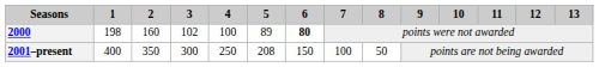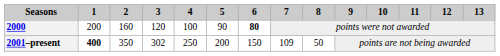 <table class="wikitable plainrowheaders" style="background:#fff; font-size:86%; line-height:16px; border:grey solid 1px; border-collapse:collapse;">
 <tr style="background:#ccc; text-align:center;">
 <th style="background:#ccc;" style="text-align:center">Seasons</th>
 <th style="background:#ccc;" width=40>1</th>
 <th style="background:#ccc;" width=40>2</th>
 <th style="background:#ccc;" width=40>3</th>
 <th style="background:#ccc;" width=40>4</th>
 <th style="background:#ccc;" width=40>5</th>
 <th style="background:#ccc;" width=40>6</th>
 <th style="background:#ccc;" width=40>7</th>
 <th style="background:#ccc;" width=40>8</th>
 <th style="background:#ccc;" width=40>9</th>
 <th style="background:#ccc;" width=40>10</th>
 <th style="background:#ccc;" width=40>11</th>
 <th style="background:#ccc;" width=40>12</th>
 <th style="background:#ccc;" width=40>13</th>
 </tr>
 <tr style="text-align: center;">
 <th width=100 style="text-align:left"><a href='#'>2000</a></th>
-<td>198</td>
+<td>200</td>
 <td>160</td>
-<td>102</td>
+<td>120</td>
 <td>100</td>
-<td>89</td>
+<td>90</td>
 <td><strong>80</strong></td>
 <td colspan=7 style=background:#efefef;><em>points were not awarded</em></td>
 </tr>
 <tr style="text-align: center;">
 <th width=100 style="text-align:left"><a href='#'>2001</a>–present</th>
-<td>400</td>
+<td><strong>400</strong></td>
 <td>350</td>
-<td>300</td>
+<td>302</td>
 <td>250</td>
-<td>208</td>
+<td>200</td>
 <td>150</td>
-<td>100</td>
+<td>109</td>
 <td>50</td>
 <td colspan=5 style=background:#efefef;><em>points are not being awarded</em></td>
 </tr>
 </table>
